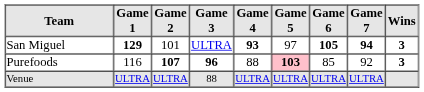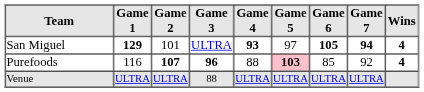 <table border="1" cellspacing="0"  style="width:525px; margin:auto;">
 <tr style="text-align:center; background:#e6e6e6;">
 <th style="text-align:center; width:30%;">Team</th>
 <th width=8%>Game 1</th>
 <th width=8%>Game 2</th>
 <th width=8%>Game 3</th>
 <th width=8%>Game 4</th>
 <th width=8%>Game 5</th>
 <th width=8%>Game 6</th>
 <th width=8%>Game 7</th>
 <th width=8%>Wins</th>
 </tr>
 <tr style="text-align:center;">
 <td align=left>San Miguel</td>
 <td><strong>129</strong></td>
 <td>101</td>
 <td><a href='#'>ULTRA</a></td>
 <td><strong>93</strong></td>
 <td>97</td>
 <td><strong>105</strong></td>
 <td><strong>94</strong></td>
-<td><strong>3</strong></td>
+<td><strong>4</strong></td>
 </tr>
 <tr style="text-align:center;">
 <td align=left>Purefoods</td>
 <td>116</td>
 <td><strong>107</strong></td>
 <td><strong>96</strong></td>
 <td>88</td>
 <td style="background: pink;"><strong>103</strong></td>
 <td>85</td>
 <td>92</td>
-<td><strong>3</strong></td>
+<td><strong>4</strong></td>
 </tr>
 <tr style="text-align:center; font-size:85%; background:#e6e6e6;">
 <td align=left>Venue</td>
 <td><a href='#'>ULTRA</a></td>
 <td><a href='#'>ULTRA</a></td>
 <td>88</td>
 <td><a href='#'>ULTRA</a></td>
 <td><a href='#'>ULTRA</a></td>
 <td><a href='#'>ULTRA</a></td>
 <td><a href='#'>ULTRA</a></td>
 <td></td>
 </tr>
 </table>
